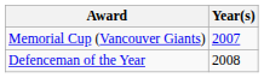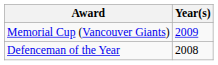 <table class="wikitable">
 <tr>
 <th>Award</th>
 <th>Year(s)</th>
 </tr>
 <tr>
 <td><a href='#'>Memorial Cup</a> (<a href='#'>Vancouver Giants</a>)</td>
-<td><a href='#'>2007</a></td>
+<td><a href='#'>2009</a></td>
 </tr>
 <tr>
 <td><a href='#'>Defenceman of the Year</a></td>
 <td>2008</td>
 </tr>
 </table>
